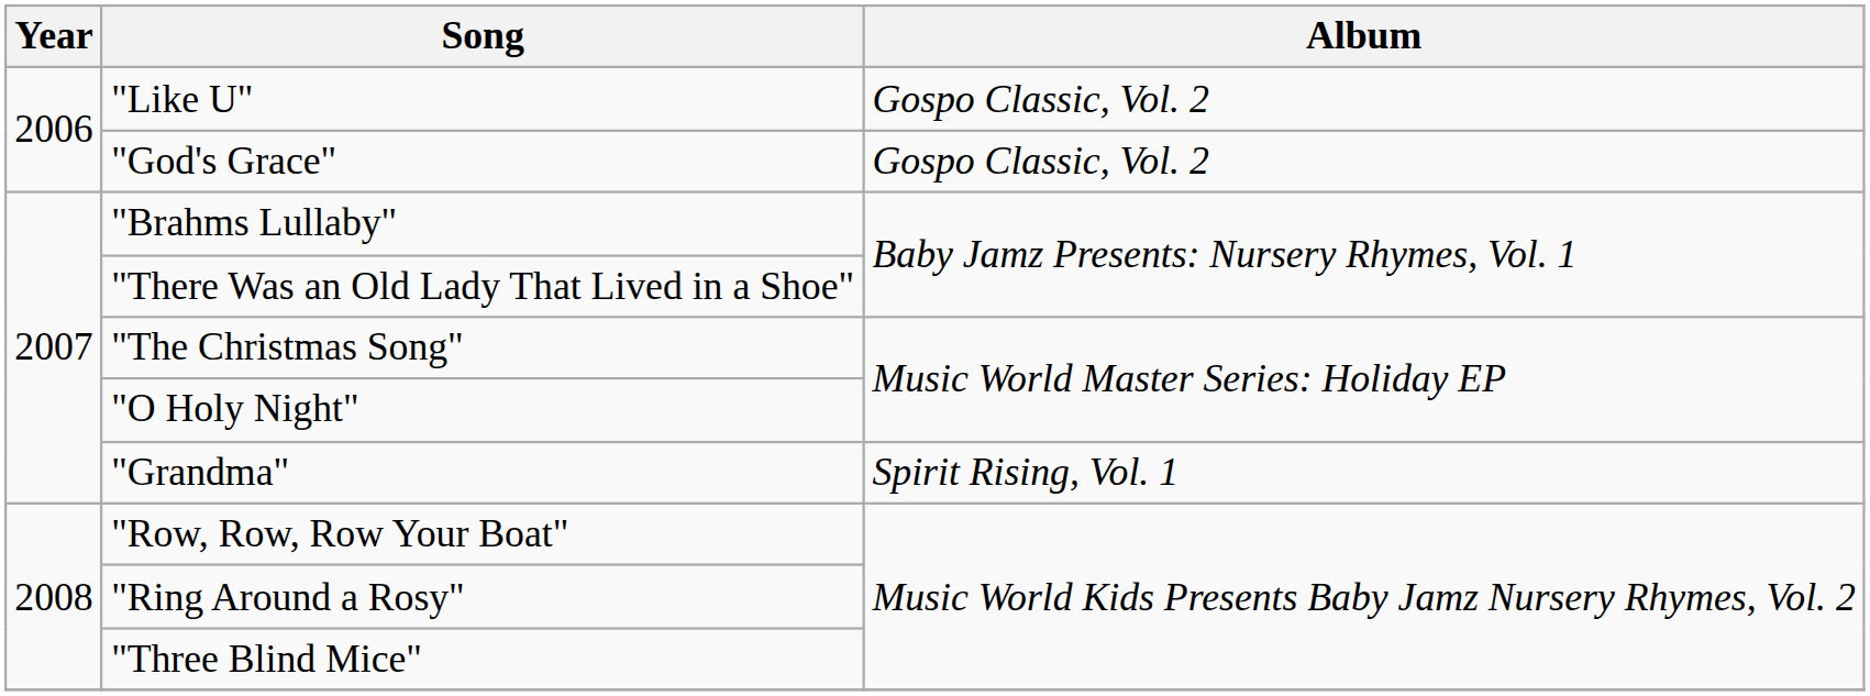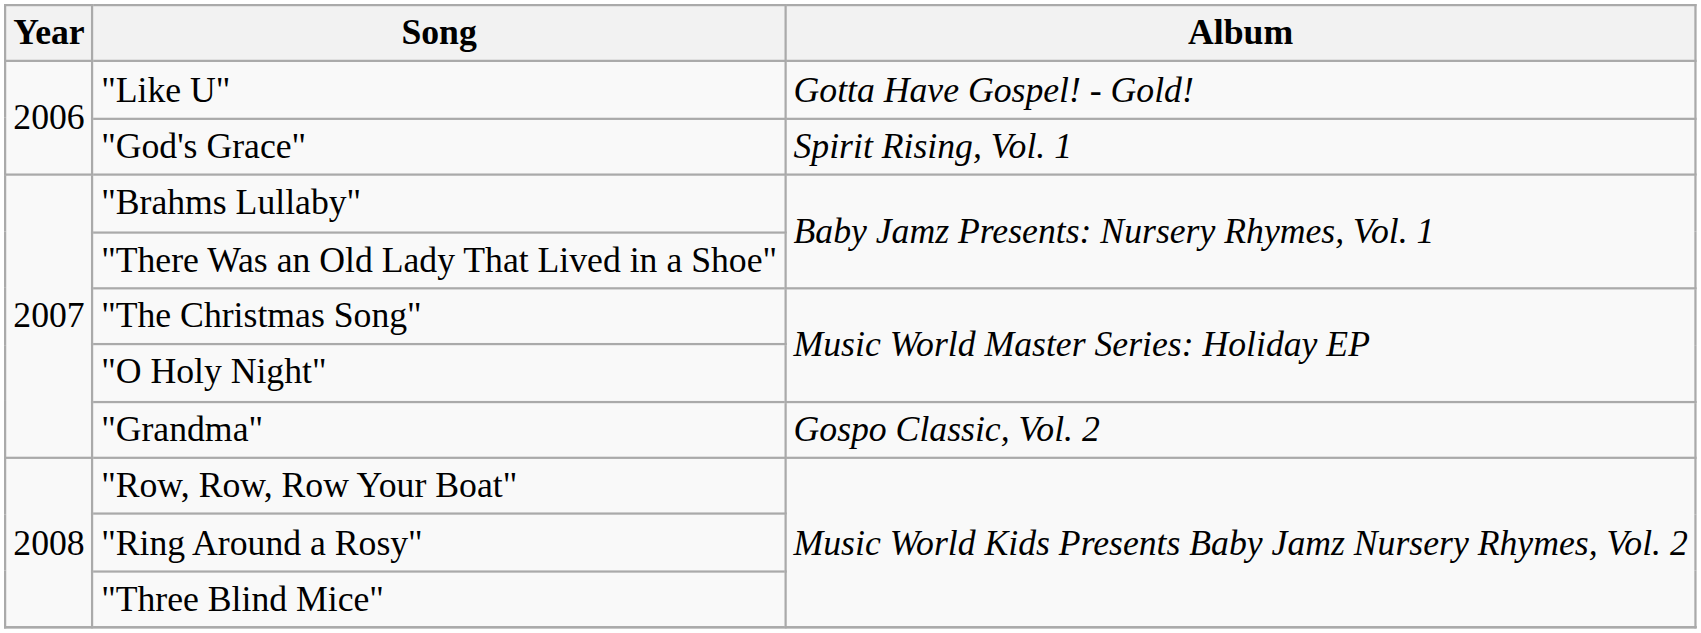 <table class="wikitable">
 <tr>
 <th align="left">Year</th>
 <th align="left">Song</th>
 <th align="left">Album</th>
 </tr>
 <tr>
 <td align="center" rowspan="2">2006</td>
 <td>"Like U"</td>
-<td><em>Gospo Classic, Vol. 2</em></td>
+<td><em>Gotta Have Gospel! - Gold!</em></td>
 </tr>
 <tr>
 <td>"God's Grace"</td>
-<td><em>Gospo Classic, Vol. 2</em></td>
+<td><em>Spirit Rising, Vol. 1</em></td>
 </tr>
 <tr>
 <td align="center" rowspan="5">2007</td>
 <td>"Brahms Lullaby"</td>
 <td rowspan="2"><em>Baby Jamz Presents: Nursery Rhymes, Vol. 1</em></td>
 </tr>
 <tr>
 <td>"There Was an Old Lady That Lived in a Shoe"</td>
 </tr>
 <tr>
 <td>"The Christmas Song"</td>
 <td rowspan="2"><em>Music World Master Series: Holiday EP</em></td>
 </tr>
 <tr>
 <td>"O Holy Night"</td>
 </tr>
 <tr>
 <td>"Grandma"</td>
-<td><em>Spirit Rising, Vol. 1</em></td>
+<td><em>Gospo Classic, Vol. 2</em></td>
 </tr>
 <tr>
 <td align="center" rowspan="3">2008</td>
 <td>"Row, Row, Row Your Boat"</td>
 <td rowspan="3"><em>Music World Kids Presents Baby Jamz Nursery Rhymes, Vol. 2</em></td>
 </tr>
 <tr>
 <td>"Ring Around a Rosy"</td>
 </tr>
 <tr>
 <td>"Three Blind Mice"</td>
 </tr>
 <tr>
 </tr>
 </table>
